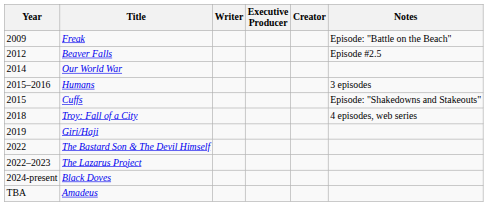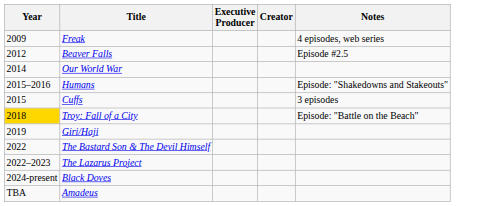 <table class="wikitable">
 <tr>
 <th>Year</th>
 <th>Title</th>
-<th>Writer</th>
 <th>Executive<br>Producer</th>
 <th>Creator</th>
 <th>Notes</th>
 </tr>
 <tr>
 <td>2009</td>
 <td><em><a href='#'>Freak</a></em></td>
 <td></td>
 <td></td>
-<td></td>
-<td>Episode: "Battle on the Beach"</td>
+<td>4 episodes, web series</td>
 </tr>
 <tr>
 <td>2012</td>
 <td><em><a href='#'>Beaver Falls</a></em></td>
-<td></td>
 <td></td>
 <td></td>
 <td>Episode #2.5</td>
 </tr>
 <tr>
 <td>2014</td>
 <td><em><a href='#'>Our World War</a></em></td>
 <td></td>
 <td></td>
 <td></td>
-<td></td>
 </tr>
 <tr>
 <td>2015–2016</td>
 <td><em><a href='#'>Humans</a></em></td>
 <td></td>
 <td></td>
-<td></td>
-<td>3 episodes</td>
+<td>Episode: "Shakedowns and Stakeouts"</td>
 </tr>
 <tr>
 <td>2015</td>
 <td><em><a href='#'>Cuffs</a></em></td>
 <td></td>
 <td></td>
-<td></td>
-<td>Episode: "Shakedowns and Stakeouts"</td>
+<td>3 episodes</td>
 </tr>
 <tr>
-<td>2018</td>
+<td style="background: gold;">2018</td>
 <td><em><a href='#'>Troy: Fall of a City</a></em></td>
 <td></td>
 <td></td>
-<td></td>
-<td>4 episodes, web series</td>
+<td>Episode: "Battle on the Beach"</td>
 </tr>
 <tr>
 <td>2019</td>
 <td><em><a href='#'>Giri/Haji</a></em></td>
-<td></td>
 <td></td>
 <td></td>
 <td></td>
 </tr>
 <tr>
 <td>2022</td>
 <td><em><a href='#'>The Bastard Son & The Devil Himself</a></em></td>
 <td></td>
 <td></td>
 <td></td>
-<td></td>
 </tr>
 <tr>
 <td>2022–2023</td>
 <td><em><a href='#'>The Lazarus Project</a></em></td>
-<td></td>
 <td></td>
 <td></td>
 <td></td>
 </tr>
 <tr>
 <td>2024-present</td>
 <td><em><a href='#'>Black Doves</a></em></td>
 <td></td>
 <td></td>
 <td></td>
-<td></td>
 </tr>
 <tr>
 <td>TBA</td>
 <td><em><a href='#'>Amadeus</a></em></td>
 <td></td>
 <td></td>
 <td></td>
-<td></td>
 </tr>
 </table>
